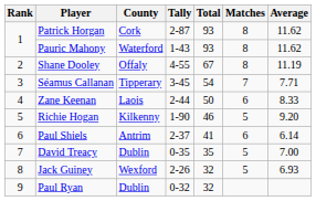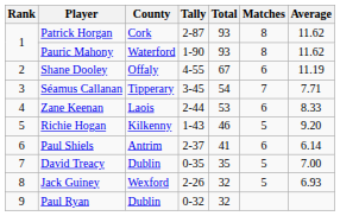 <table class="wikitable">
 <tr>
 <th>Rank</th>
 <th>Player</th>
 <th>County</th>
 <th>Tally</th>
 <th>Total</th>
 <th>Matches</th>
 <th>Average</th>
 </tr>
 <tr>
 <td rowspan=2 align=center>1</td>
 <td><a href='#'>Patrick Horgan</a></td>
 <td><a href='#'>Cork</a></td>
 <td align=center>2-87</td>
 <td align=center>93</td>
 <td align=center>8</td>
 <td align=center>11.62</td>
 </tr>
 <tr>
 <td><a href='#'>Pauric Mahony</a></td>
 <td><a href='#'>Waterford</a></td>
-<td align=center>1-43</td>
+<td align=center>1-90</td>
 <td align=center>93</td>
 <td align=center>8</td>
 <td align=center>11.62</td>
 </tr>
 <tr>
 <td rowspan=1 align=center>2</td>
 <td><a href='#'>Shane Dooley</a></td>
 <td><a href='#'>Offaly</a></td>
 <td align=center>4-55</td>
 <td align=center>67</td>
-<td align=center>8</td>
+<td align=center>6</td>
 <td align=center>11.19</td>
 </tr>
 <tr>
 <td rowspan=1 align=center>3</td>
 <td><a href='#'>Séamus Callanan</a></td>
 <td><a href='#'>Tipperary</a></td>
 <td align=center>3-45</td>
 <td align=center>54</td>
 <td align=center>7</td>
 <td align=center>7.71</td>
 </tr>
 <tr>
 <td rowspan=1 align=center>4</td>
 <td><a href='#'>Zane Keenan</a></td>
 <td><a href='#'>Laois</a></td>
 <td align=center>2-44</td>
-<td align=center>50</td>
+<td align=center>53</td>
 <td align=center>6</td>
 <td align=center>8.33</td>
 </tr>
 <tr>
 <td rowspan=1 align=center>5</td>
 <td><a href='#'>Richie Hogan</a></td>
 <td><a href='#'>Kilkenny</a></td>
-<td align=center>1-90</td>
+<td align=center>1-43</td>
 <td align=center>46</td>
 <td align=center>5</td>
 <td align=center>9.20</td>
 </tr>
 <tr>
 <td rowspan=1 align=center>6</td>
 <td><a href='#'>Paul Shiels</a></td>
 <td><a href='#'>Antrim</a></td>
 <td align=center>2-37</td>
 <td align=center>41</td>
 <td align=center>6</td>
 <td align=center>6.14</td>
 </tr>
 <tr>
 <td rowspan=1 align=center>7</td>
 <td><a href='#'>David Treacy</a></td>
 <td><a href='#'>Dublin</a></td>
 <td align=center>0-35</td>
 <td align=center>35</td>
 <td align=center>5</td>
 <td align=center>7.00</td>
 </tr>
 <tr>
 <td rowspan=1 align=center>8</td>
 <td><a href='#'>Jack Guiney</a></td>
 <td><a href='#'>Wexford</a></td>
 <td align=center>2-26</td>
 <td align=center>32</td>
 <td align=center>5</td>
 <td align=center>6.93</td>
 </tr>
 <tr>
 <td rowspan=1 align=center>9</td>
 <td><a href='#'>Paul Ryan</a></td>
 <td><a href='#'>Dublin</a></td>
 <td align=center>0-32</td>
 <td align=center>32</td>
 <td align=center></td>
 <td align=center></td>
 </tr>
 </table>
